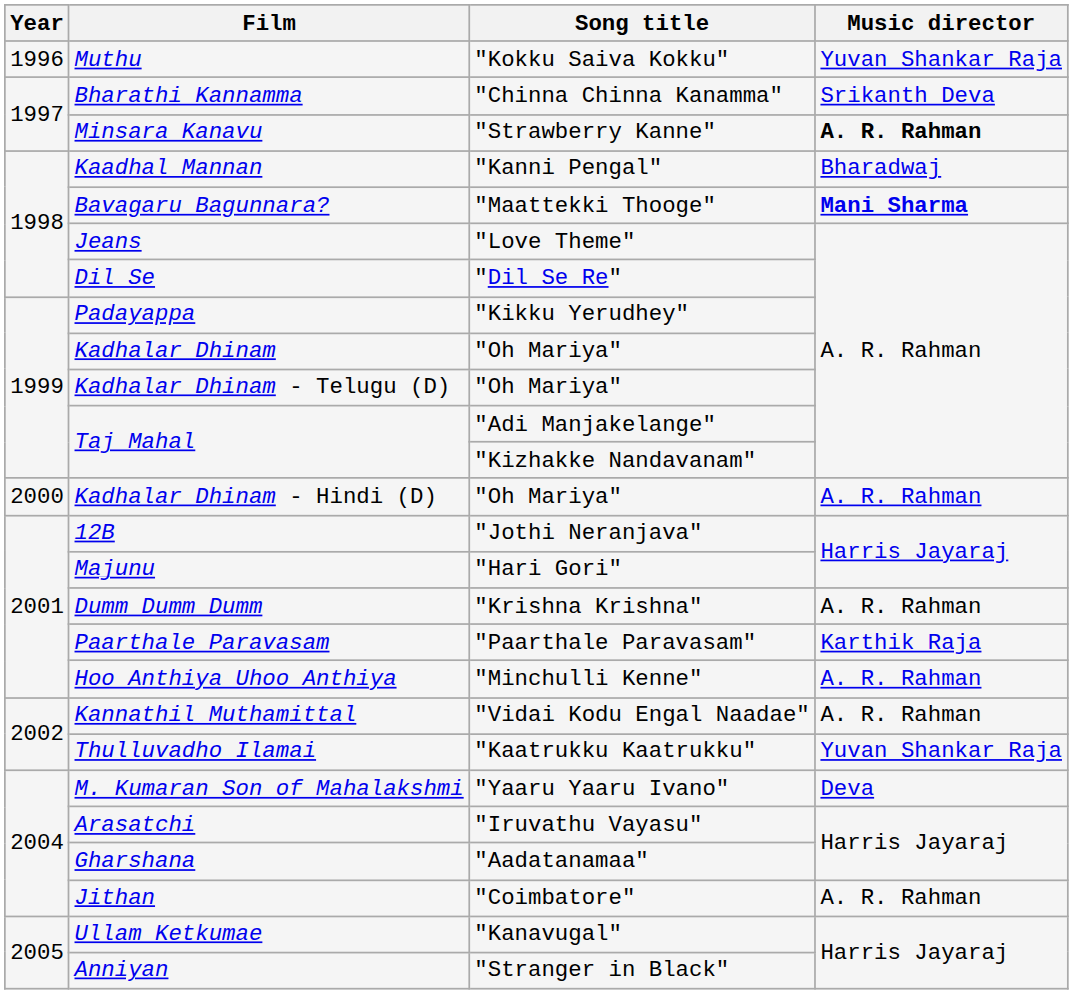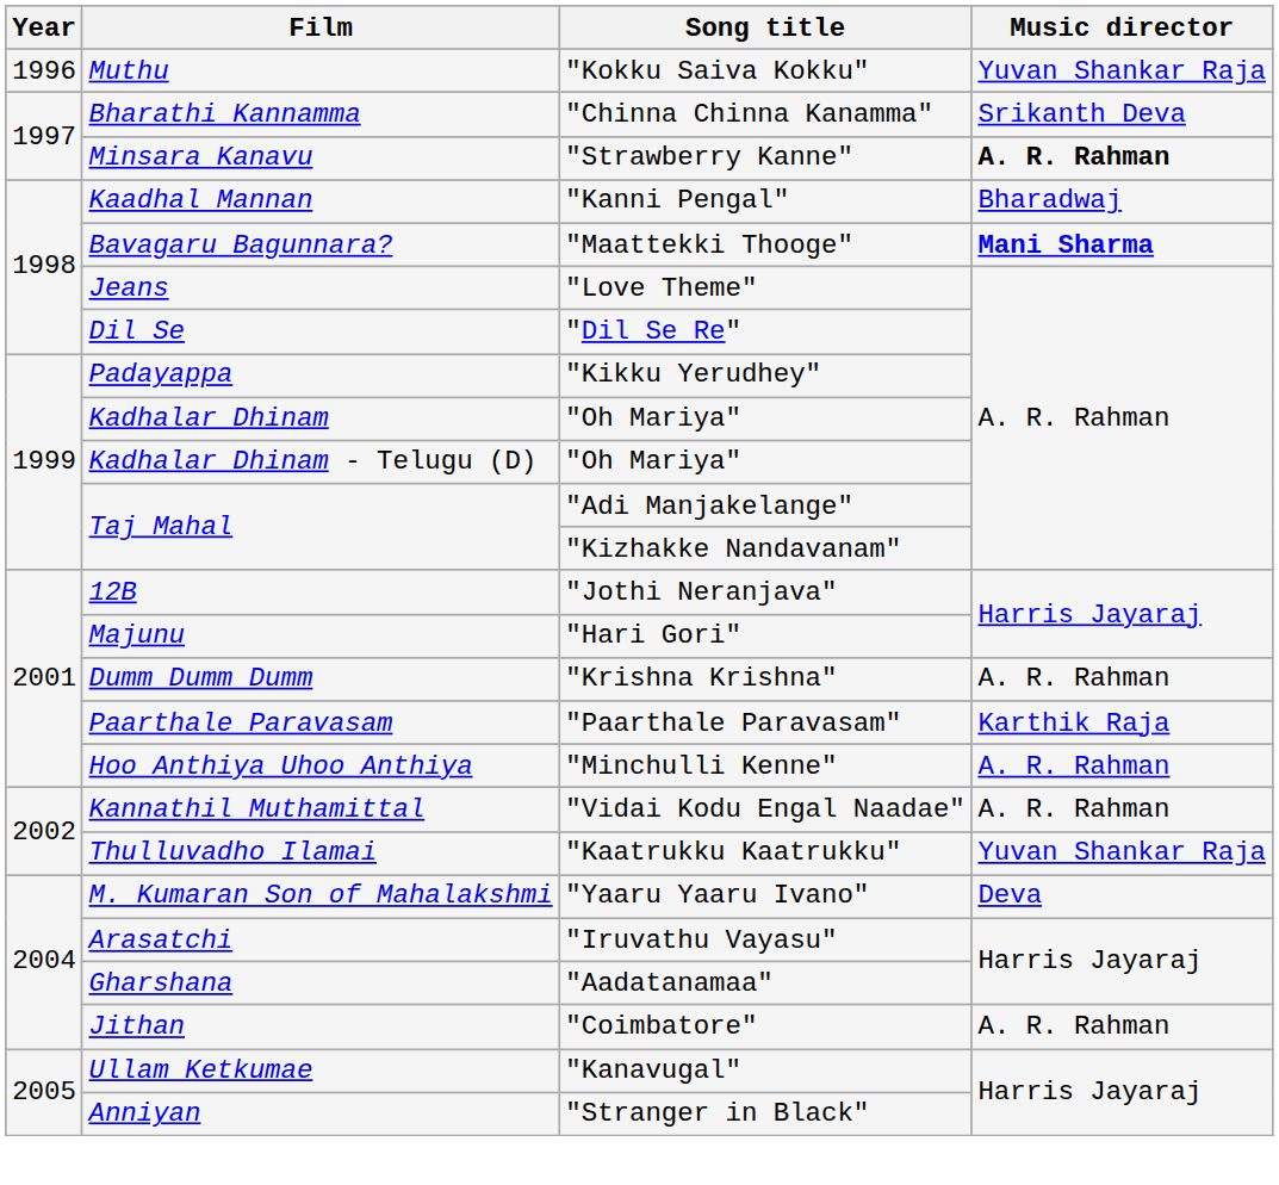 <table class="wikitable sortable" style="background:#f5f5f5;">
 <tr>
 <th>Year</th>
 <th>Film</th>
 <th>Song title</th>
 <th>Music director</th>
 </tr>
 <tr>
 <td>1996</td>
 <td><em><a href='#'>Muthu</a></em></td>
 <td>"Kokku Saiva Kokku"</td>
 <td><a href='#'>Yuvan Shankar Raja</a></td>
 </tr>
 <tr>
 <td rowspan="2">1997</td>
 <td><em><a href='#'>Bharathi Kannamma</a></em></td>
 <td>"Chinna Chinna Kanamma"</td>
 <td><a href='#'>Srikanth Deva</a></td>
 </tr>
 <tr>
 <td><em><a href='#'>Minsara Kanavu</a></em></td>
 <td>"Strawberry Kanne"</td>
 <td><strong>A. R. Rahman</strong></td>
 </tr>
 <tr>
 <td rowspan="4">1998</td>
 <td><em><a href='#'>Kaadhal Mannan</a></em></td>
 <td>"Kanni Pengal"</td>
 <td><a href='#'>Bharadwaj</a></td>
 </tr>
 <tr>
 <td><em><a href='#'>Bavagaru Bagunnara?</a></em></td>
 <td>"Maattekki Thooge"</td>
 <td><strong><a href='#'>Mani Sharma</a></strong></td>
 </tr>
 <tr>
 <td><em><a href='#'>Jeans</a></em></td>
 <td>"Love Theme"</td>
 <td rowspan="7">A. R. Rahman</td>
 </tr>
 <tr>
 <td><em><a href='#'>Dil Se</a></em></td>
 <td>"<a href='#'>Dil Se Re</a>"</td>
 </tr>
 <tr>
 <td rowspan="5">1999</td>
 <td><em><a href='#'>Padayappa</a></em></td>
 <td>"Kikku Yerudhey"</td>
 </tr>
 <tr>
 <td><em><a href='#'>Kadhalar Dhinam</a></em></td>
 <td>"Oh Mariya"</td>
 </tr>
 <tr>
 <td><em><a href='#'>Kadhalar Dhinam</a></em> - Telugu (D)</td>
 <td>"Oh Mariya"</td>
 </tr>
 <tr>
 <td rowspan="2"><em><a href='#'>Taj Mahal</a></em></td>
 <td>"Adi Manjakelange"</td>
 </tr>
 <tr>
 <td>"Kizhakke Nandavanam"</td>
-</tr>
-<tr>
-<td>2000</td>
-<td><em><a href='#'>Kadhalar Dhinam</a></em> - Hindi (D)</td>
-<td>"Oh Mariya"</td>
-<td><a href='#'>A. R. Rahman</a></td>
 </tr>
 <tr>
 <td rowspan="5">2001</td>
 <td><em><a href='#'>12B</a></em></td>
 <td>"Jothi Neranjava"</td>
 <td rowspan="2"><a href='#'>Harris Jayaraj</a></td>
 </tr>
 <tr>
 <td><em><a href='#'>Majunu</a></em></td>
 <td>"Hari Gori"</td>
 </tr>
 <tr>
 <td><em><a href='#'>Dumm Dumm Dumm</a></em></td>
 <td>"Krishna Krishna"</td>
 <td>A. R. Rahman</td>
 </tr>
 <tr>
 <td><em><a href='#'>Paarthale Paravasam</a></em></td>
 <td>"Paarthale Paravasam"</td>
 <td><a href='#'>Karthik Raja</a></td>
 </tr>
 <tr>
 <td><em><a href='#'>Hoo Anthiya Uhoo Anthiya</a></em></td>
 <td>"Minchulli Kenne"</td>
 <td><a href='#'>A. R. Rahman</a></td>
 </tr>
 <tr>
 <td rowspan="2">2002</td>
 <td><em><a href='#'>Kannathil Muthamittal</a></em></td>
 <td>"Vidai Kodu Engal Naadae"</td>
 <td>A. R. Rahman</td>
 </tr>
 <tr>
 <td><em><a href='#'>Thulluvadho Ilamai</a></em></td>
 <td>"Kaatrukku Kaatrukku"</td>
 <td><a href='#'>Yuvan Shankar Raja</a></td>
 </tr>
 <tr>
 <td rowspan="4">2004</td>
 <td><em><a href='#'>M. Kumaran Son of Mahalakshmi</a></em></td>
 <td>"Yaaru Yaaru Ivano"</td>
 <td><a href='#'>Deva</a></td>
 </tr>
 <tr>
 <td><em><a href='#'>Arasatchi</a></em></td>
 <td>"Iruvathu Vayasu"</td>
 <td rowspan="2">Harris Jayaraj</td>
 </tr>
 <tr>
 <td><em><a href='#'>Gharshana</a></em></td>
 <td>"Aadatanamaa"</td>
 </tr>
 <tr>
 <td><em><a href='#'>Jithan</a></em></td>
 <td>"Coimbatore"</td>
 <td>A. R. Rahman</td>
 </tr>
 <tr>
 <td rowspan="2">2005</td>
 <td><em><a href='#'>Ullam Ketkumae</a></em></td>
 <td>"Kanavugal"</td>
 <td rowspan="2">Harris Jayaraj</td>
 </tr>
 <tr>
 <td><em><a href='#'>Anniyan</a></em></td>
 <td>"Stranger in Black"</td>
 </tr>
 </table>
